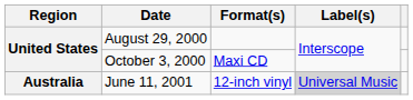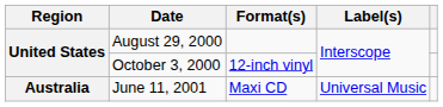 <table class="wikitable plainrowheaders">
 <tr>
 <th scope="col">Region</th>
 <th scope="col">Date</th>
 <th scope="col">Format(s)</th>
 <th scope="col">Label(s)</th>
 <th scope="col"></th>
 </tr>
 <tr>
 <th scope="row" rowspan="2">United States</th>
 <td>August 29, 2000</td>
 <td></td>
 <td rowspan="2"><a href='#'>Interscope</a></td>
 <td></td>
 </tr>
 <tr>
 <td>October 3, 2000</td>
-<td><a href='#'>Maxi CD</a></td>
+<td><a href='#'>12-inch vinyl</a></td>
 <td></td>
 </tr>
 <tr>
 <th scope="row">Australia</th>
 <td>June 11, 2001</td>
-<td><a href='#'>12-inch vinyl</a></td>
-<td style="background: lightgrey;"><a href='#'>Universal Music</a></td>
+<td><a href='#'>Maxi CD</a></td>
+<td><a href='#'>Universal Music</a></td>
 <td></td>
 </tr>
 </table>
